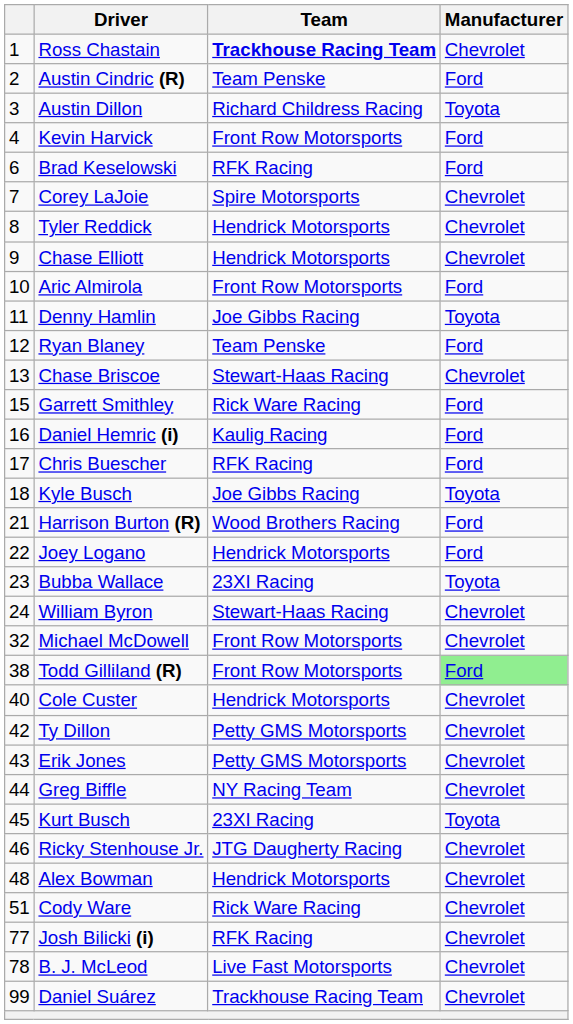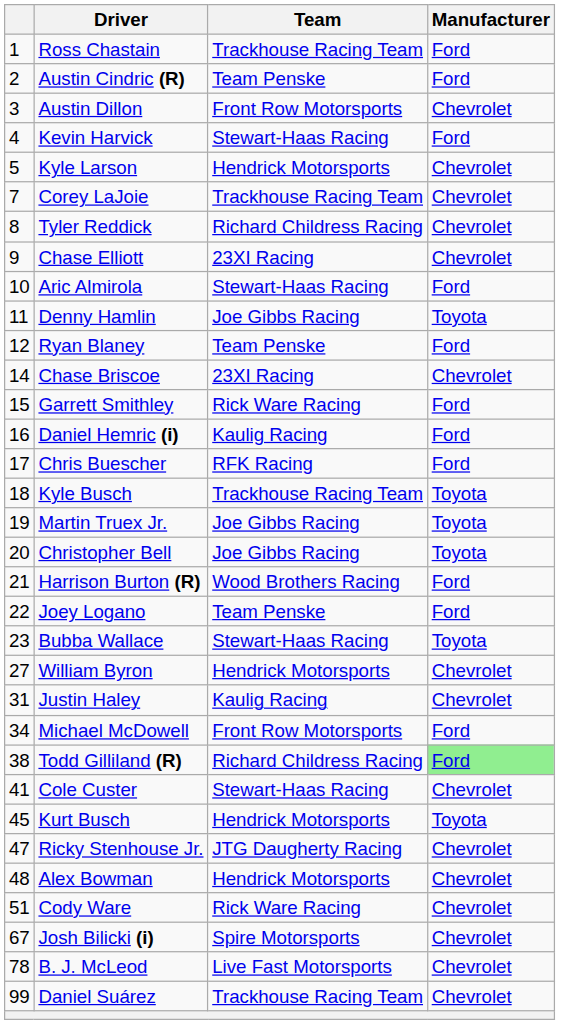 <table class="wikitable" style="font-size:95%">
 <tr>
 <th></th>
 <th>Driver</th>
 <th>Team</th>
 <th>Manufacturer</th>
 </tr>
 <tr>
 <td>1</td>
 <td><a href='#'>Ross Chastain</a></td>
-<td><strong><a href='#'>Trackhouse Racing Team</a></strong></td>
-<td><a href='#'>Chevrolet</a></td>
+<td><a href='#'>Trackhouse Racing Team</a></td>
+<td><a href='#'>Ford</a></td>
 </tr>
 <tr>
 <td>2</td>
 <td><a href='#'>Austin Cindric</a> <strong>(R)</strong></td>
 <td><a href='#'>Team Penske</a></td>
 <td><a href='#'>Ford</a></td>
 </tr>
 <tr>
 <td>3</td>
 <td><a href='#'>Austin Dillon</a></td>
-<td><a href='#'>Richard Childress Racing</a></td>
-<td><a href='#'>Toyota</a></td>
+<td><a href='#'>Front Row Motorsports</a></td>
+<td><a href='#'>Chevrolet</a></td>
 </tr>
 <tr>
 <td>4</td>
 <td><a href='#'>Kevin Harvick</a></td>
-<td><a href='#'>Front Row Motorsports</a></td>
+<td><a href='#'>Stewart-Haas Racing</a></td>
 <td><a href='#'>Ford</a></td>
 </tr>
 <tr>
-<td>6</td>
-<td><a href='#'>Brad Keselowski</a></td>
-<td><a href='#'>RFK Racing</a></td>
-<td><a href='#'>Ford</a></td>
+<td>5</td>
+<td><a href='#'>Kyle Larson</a></td>
+<td><a href='#'>Hendrick Motorsports</a></td>
+<td><a href='#'>Chevrolet</a></td>
 </tr>
 <tr>
 <td>7</td>
 <td><a href='#'>Corey LaJoie</a></td>
-<td><a href='#'>Spire Motorsports</a></td>
+<td><a href='#'>Trackhouse Racing Team</a></td>
 <td><a href='#'>Chevrolet</a></td>
 </tr>
 <tr>
 <td>8</td>
 <td><a href='#'>Tyler Reddick</a></td>
-<td><a href='#'>Hendrick Motorsports</a></td>
+<td><a href='#'>Richard Childress Racing</a></td>
 <td><a href='#'>Chevrolet</a></td>
 </tr>
 <tr>
 <td>9</td>
 <td><a href='#'>Chase Elliott</a></td>
-<td><a href='#'>Hendrick Motorsports</a></td>
+<td><a href='#'>23XI Racing</a></td>
 <td><a href='#'>Chevrolet</a></td>
 </tr>
 <tr>
 <td>10</td>
 <td><a href='#'>Aric Almirola</a></td>
-<td><a href='#'>Front Row Motorsports</a></td>
+<td><a href='#'>Stewart-Haas Racing</a></td>
 <td><a href='#'>Ford</a></td>
 </tr>
 <tr>
 <td>11</td>
 <td><a href='#'>Denny Hamlin</a></td>
 <td><a href='#'>Joe Gibbs Racing</a></td>
 <td><a href='#'>Toyota</a></td>
 </tr>
 <tr>
 <td>12</td>
 <td><a href='#'>Ryan Blaney</a></td>
 <td><a href='#'>Team Penske</a></td>
 <td><a href='#'>Ford</a></td>
 </tr>
 <tr>
-<td>13</td>
+<td>14</td>
 <td><a href='#'>Chase Briscoe</a></td>
-<td><a href='#'>Stewart-Haas Racing</a></td>
+<td><a href='#'>23XI Racing</a></td>
 <td><a href='#'>Chevrolet</a></td>
 </tr>
 <tr>
 <td>15</td>
 <td><a href='#'>Garrett Smithley</a></td>
 <td><a href='#'>Rick Ware Racing</a></td>
 <td><a href='#'>Ford</a></td>
 </tr>
 <tr>
 <td>16</td>
 <td><a href='#'>Daniel Hemric</a> <strong>(i)</strong></td>
 <td><a href='#'>Kaulig Racing</a></td>
 <td><a href='#'>Ford</a></td>
 </tr>
 <tr>
 <td>17</td>
 <td><a href='#'>Chris Buescher</a></td>
 <td><a href='#'>RFK Racing</a></td>
 <td><a href='#'>Ford</a></td>
 </tr>
 <tr>
 <td>18</td>
 <td><a href='#'>Kyle Busch</a></td>
+<td><a href='#'>Trackhouse Racing Team</a></td>
+<td><a href='#'>Toyota</a></td>
+</tr>
+<tr>
+<td>19</td>
+<td><a href='#'>Martin Truex Jr.</a></td>
+<td><a href='#'>Joe Gibbs Racing</a></td>
+<td><a href='#'>Toyota</a></td>
+</tr>
+<tr>
+<td>20</td>
+<td><a href='#'>Christopher Bell</a></td>
 <td><a href='#'>Joe Gibbs Racing</a></td>
 <td><a href='#'>Toyota</a></td>
 </tr>
 <tr>
 <td>21</td>
 <td><a href='#'>Harrison Burton</a> <strong>(R)</strong></td>
 <td><a href='#'>Wood Brothers Racing</a></td>
 <td><a href='#'>Ford</a></td>
 </tr>
 <tr>
 <td>22</td>
 <td><a href='#'>Joey Logano</a></td>
-<td><a href='#'>Hendrick Motorsports</a></td>
+<td><a href='#'>Team Penske</a></td>
 <td><a href='#'>Ford</a></td>
 </tr>
 <tr>
 <td>23</td>
 <td><a href='#'>Bubba Wallace</a></td>
-<td><a href='#'>23XI Racing</a></td>
+<td><a href='#'>Stewart-Haas Racing</a></td>
 <td><a href='#'>Toyota</a></td>
 </tr>
 <tr>
-<td>24</td>
+<td>27</td>
 <td><a href='#'>William Byron</a></td>
-<td><a href='#'>Stewart-Haas Racing</a></td>
+<td><a href='#'>Hendrick Motorsports</a></td>
 <td><a href='#'>Chevrolet</a></td>
 </tr>
 <tr>
-<td>32</td>
+<td>31</td>
+<td><a href='#'>Justin Haley</a></td>
+<td><a href='#'>Kaulig Racing</a></td>
+<td><a href='#'>Chevrolet</a></td>
+</tr>
+<tr>
+<td>34</td>
 <td><a href='#'>Michael McDowell</a></td>
 <td><a href='#'>Front Row Motorsports</a></td>
-<td><a href='#'>Chevrolet</a></td>
+<td><a href='#'>Ford</a></td>
 </tr>
 <tr>
 <td>38</td>
 <td><a href='#'>Todd Gilliland</a> <strong>(R)</strong></td>
-<td><a href='#'>Front Row Motorsports</a></td>
+<td><a href='#'>Richard Childress Racing</a></td>
 <td style="background: lightgreen;"><a href='#'>Ford</a></td>
 </tr>
 <tr>
-<td>40</td>
+<td>41</td>
 <td><a href='#'>Cole Custer</a></td>
-<td><a href='#'>Hendrick Motorsports</a></td>
-<td><a href='#'>Chevrolet</a></td>
-</tr>
-<tr>
-<td>42</td>
-<td><a href='#'>Ty Dillon</a></td>
-<td><a href='#'>Petty GMS Motorsports</a></td>
-<td><a href='#'>Chevrolet</a></td>
-</tr>
-<tr>
-<td>43</td>
-<td><a href='#'>Erik Jones</a></td>
-<td><a href='#'>Petty GMS Motorsports</a></td>
-<td><a href='#'>Chevrolet</a></td>
-</tr>
-<tr>
-<td>44</td>
-<td><a href='#'>Greg Biffle</a></td>
-<td><a href='#'>NY Racing Team</a></td>
+<td><a href='#'>Stewart-Haas Racing</a></td>
 <td><a href='#'>Chevrolet</a></td>
 </tr>
 <tr>
 <td>45</td>
 <td><a href='#'>Kurt Busch</a></td>
-<td><a href='#'>23XI Racing</a></td>
+<td><a href='#'>Hendrick Motorsports</a></td>
 <td><a href='#'>Toyota</a></td>
 </tr>
 <tr>
-<td>46</td>
+<td>47</td>
 <td><a href='#'>Ricky Stenhouse Jr.</a></td>
 <td><a href='#'>JTG Daugherty Racing</a></td>
 <td><a href='#'>Chevrolet</a></td>
 </tr>
 <tr>
 <td>48</td>
 <td><a href='#'>Alex Bowman</a></td>
 <td><a href='#'>Hendrick Motorsports</a></td>
 <td><a href='#'>Chevrolet</a></td>
 </tr>
 <tr>
 <td>51</td>
 <td><a href='#'>Cody Ware</a></td>
 <td><a href='#'>Rick Ware Racing</a></td>
 <td><a href='#'>Chevrolet</a></td>
 </tr>
 <tr>
-<td>77</td>
+<td>67</td>
 <td><a href='#'>Josh Bilicki</a> <strong>(i)</strong></td>
-<td><a href='#'>RFK Racing</a></td>
+<td><a href='#'>Spire Motorsports</a></td>
 <td><a href='#'>Chevrolet</a></td>
 </tr>
 <tr>
 <td>78</td>
 <td><a href='#'>B. J. McLeod</a></td>
 <td><a href='#'>Live Fast Motorsports</a></td>
 <td><a href='#'>Chevrolet</a></td>
 </tr>
 <tr>
 <td>99</td>
 <td><a href='#'>Daniel Suárez</a></td>
 <td><a href='#'>Trackhouse Racing Team</a></td>
 <td><a href='#'>Chevrolet</a></td>
 </tr>
 <tr>
 <th colspan="4"></th>
 </tr>
 </table>
